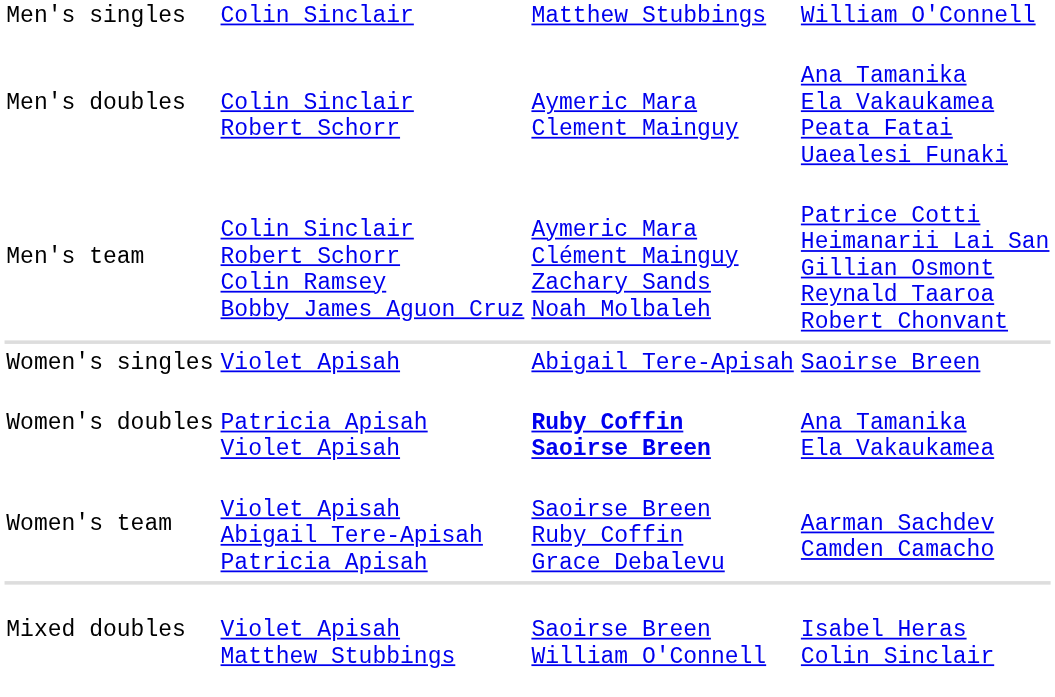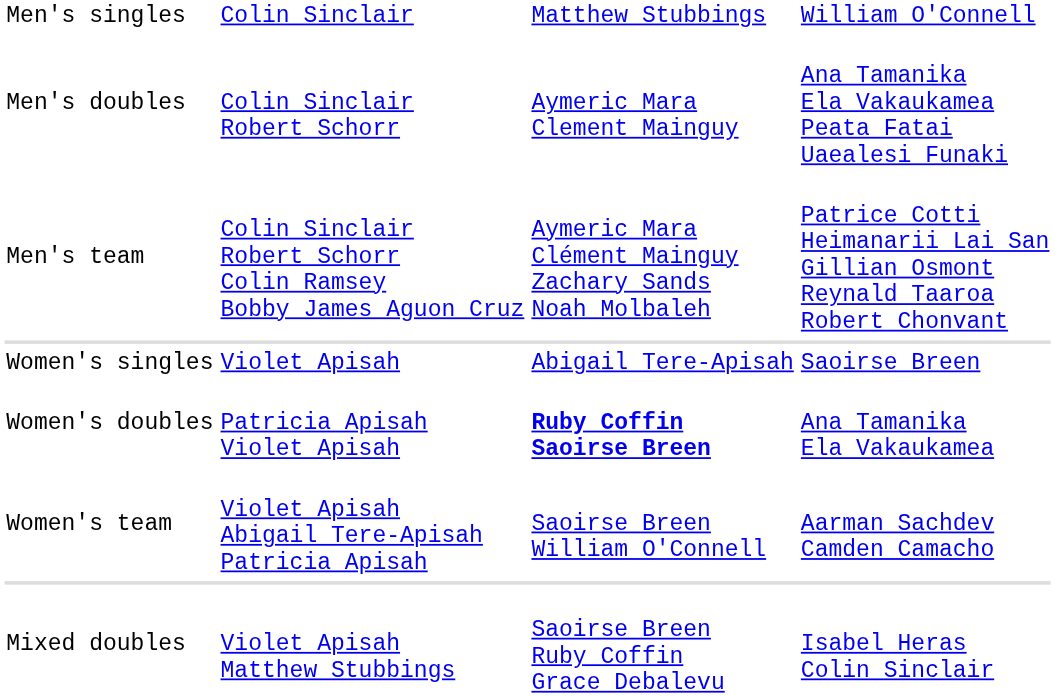 <table>
 <tr>
 <td>Men's singles<br></td>
 <td><a href='#'>Colin Sinclair</a><br> </td>
 <td><a href='#'>Matthew Stubbings</a><br> </td>
 <td><a href='#'>William O'Connell</a><br> </td>
 </tr>
 <tr>
 <td>Men's doubles<br></td>
 <td><br><a href='#'>Colin Sinclair</a><br><a href='#'>Robert Schorr</a></td>
 <td><br><a href='#'>Aymeric Mara</a><br><a href='#'>Clement Mainguy</a></td>
 <td><br><a href='#'>Ana Tamanika</a><br><a href='#'>Ela Vakaukamea</a><br><a href='#'>Peata Fatai</a><br><a href='#'>Uaealesi Funaki</a></td>
 </tr>
 <tr>
 <td>Men's team<br></td>
 <td><br><a href='#'>Colin Sinclair</a><br><a href='#'>Robert Schorr</a><br><a href='#'>Colin Ramsey</a><br><a href='#'>Bobby James Aguon Cruz</a></td>
 <td><br><a href='#'>Aymeric Mara</a><br><a href='#'>Clément Mainguy</a><br><a href='#'>Zachary Sands</a><br><a href='#'>Noah Molbaleh</a></td>
 <td><br><a href='#'>Patrice Cotti</a><br><a href='#'>Heimanarii Lai San</a><br><a href='#'>Gillian Osmont</a><br><a href='#'>Reynald Taaroa</a><br><a href='#'>Robert Chonvant</a></td>
 </tr>
 <tr bgcolor=#DDDDDD>
 <td colspan=7></td>
 </tr>
 <tr>
 <td>Women's singles<br></td>
 <td><a href='#'>Violet Apisah</a><br> </td>
 <td><a href='#'>Abigail Tere-Apisah</a><br> </td>
 <td><a href='#'>Saoirse Breen</a><br> </td>
 </tr>
 <tr>
 <td>Women's doubles<br></td>
 <td><br><a href='#'>Patricia Apisah</a><br><a href='#'>Violet Apisah</a></td>
 <td><strong><br><a href='#'>Ruby Coffin</a><br><a href='#'>Saoirse Breen</a></strong></td>
 <td><br><a href='#'>Ana Tamanika</a><br><a href='#'>Ela Vakaukamea</a></td>
 </tr>
 <tr>
 <td>Women's team<br></td>
 <td><br><a href='#'>Violet Apisah</a><br><a href='#'>Abigail Tere-Apisah</a><br><a href='#'>Patricia Apisah</a></td>
-<td><br><a href='#'>Saoirse Breen</a><br><a href='#'>Ruby Coffin</a><br><a href='#'>Grace Debalevu</a></td>
+<td><br><a href='#'>Saoirse Breen</a><br><a href='#'>William O'Connell</a></td>
 <td><br><a href='#'>Aarman Sachdev</a><br><a href='#'>Camden Camacho</a></td>
 </tr>
 <tr bgcolor=#DDDDDD>
 <td colspan=7></td>
 </tr>
 <tr>
 <td>Mixed doubles<br></td>
 <td><br><a href='#'>Violet Apisah</a><br><a href='#'>Matthew Stubbings</a></td>
-<td><br><a href='#'>Saoirse Breen</a><br><a href='#'>William O'Connell</a></td>
+<td><br><a href='#'>Saoirse Breen</a><br><a href='#'>Ruby Coffin</a><br><a href='#'>Grace Debalevu</a></td>
 <td><br><a href='#'>Isabel Heras</a><br><a href='#'>Colin Sinclair</a></td>
 </tr>
 </table>
